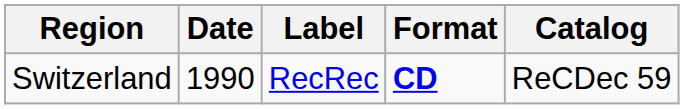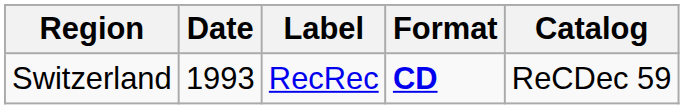 <table class="wikitable">
 <tr>
 <th>Region</th>
 <th>Date</th>
 <th>Label</th>
 <th>Format</th>
 <th>Catalog</th>
 </tr>
 <tr>
 <td>Switzerland</td>
-<td>1990</td>
+<td>1993</td>
 <td><a href='#'>RecRec</a></td>
 <td><strong><a href='#'>CD</a></strong></td>
 <td>ReCDec 59</td>
 </tr>
 </table>
